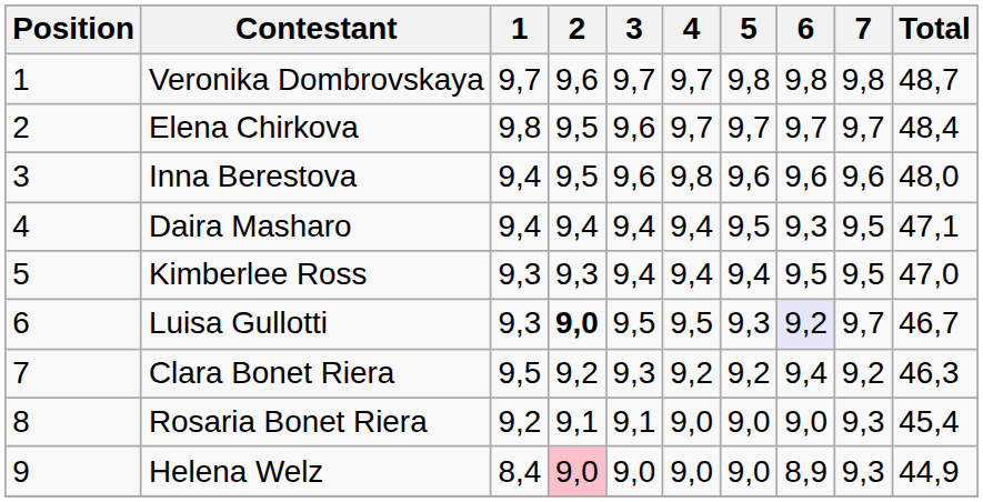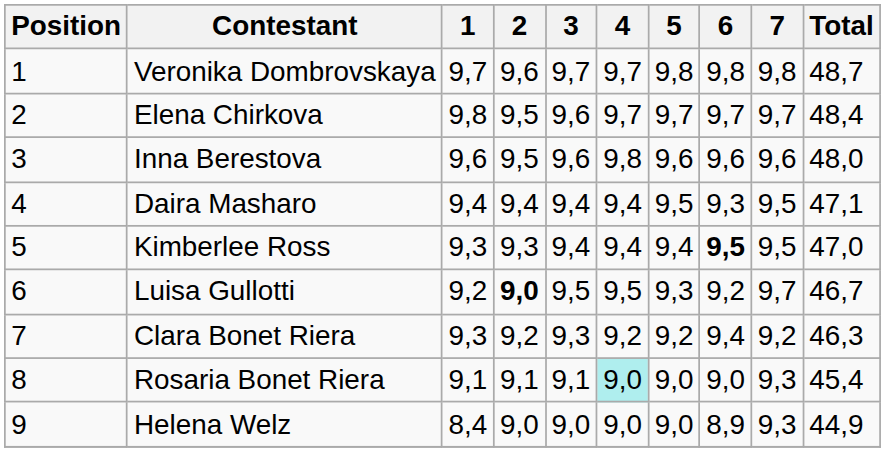 <table class="wikitable">
 <tr>
 <th>Position</th>
 <th>Contestant</th>
 <th>1</th>
 <th>2</th>
 <th>3</th>
 <th>4</th>
 <th>5</th>
 <th>6</th>
 <th>7</th>
 <th>Total</th>
 </tr>
 <tr>
 <td>1</td>
 <td>Veronika Dombrovskaya </td>
 <td>9,7</td>
 <td>9,6</td>
 <td>9,7</td>
 <td>9,7</td>
 <td>9,8</td>
 <td>9,8</td>
 <td>9,8</td>
 <td>48,7</td>
 </tr>
 <tr>
 <td>2</td>
 <td>Elena Chirkova </td>
 <td>9,8</td>
 <td>9,5</td>
 <td>9,6</td>
 <td>9,7</td>
 <td>9,7</td>
 <td>9,7</td>
 <td>9,7</td>
 <td>48,4</td>
 </tr>
 <tr>
 <td>3</td>
 <td>Inna Berestova </td>
-<td>9,4</td>
+<td>9,6</td>
 <td>9,5</td>
 <td>9,6</td>
 <td>9,8</td>
 <td>9,6</td>
 <td>9,6</td>
 <td>9,6</td>
 <td>48,0</td>
 </tr>
 <tr>
 <td>4</td>
 <td>Daira Masharo </td>
 <td>9,4</td>
 <td>9,4</td>
 <td>9,4</td>
 <td>9,4</td>
 <td>9,5</td>
 <td>9,3</td>
 <td>9,5</td>
 <td>47,1</td>
 </tr>
 <tr>
 <td>5</td>
 <td>Kimberlee Ross </td>
 <td>9,3</td>
 <td>9,3</td>
 <td>9,4</td>
 <td>9,4</td>
 <td>9,4</td>
-<td>9,5</td>
+<td><strong>9,5</strong></td>
 <td>9,5</td>
 <td>47,0</td>
 </tr>
 <tr>
 <td>6</td>
 <td>Luisa Gullotti </td>
-<td>9,3</td>
+<td>9,2</td>
 <td><strong>9,0</strong></td>
 <td>9,5</td>
 <td>9,5</td>
 <td>9,3</td>
-<td style="background: lavender;">9,2</td>
+<td>9,2</td>
 <td>9,7</td>
 <td>46,7</td>
 </tr>
 <tr>
 <td>7</td>
 <td>Clara Bonet Riera </td>
-<td>9,5</td>
+<td>9,3</td>
 <td>9,2</td>
 <td>9,3</td>
 <td>9,2</td>
 <td>9,2</td>
 <td>9,4</td>
 <td>9,2</td>
 <td>46,3</td>
 </tr>
 <tr>
 <td>8</td>
 <td>Rosaria Bonet Riera </td>
-<td>9,2</td>
 <td>9,1</td>
 <td>9,1</td>
-<td>9,0</td>
+<td>9,1</td>
+<td style="background: paleturquoise;">9,0</td>
 <td>9,0</td>
 <td>9,0</td>
 <td>9,3</td>
 <td>45,4</td>
 </tr>
 <tr>
 <td>9</td>
 <td>Helena Welz </td>
 <td>8,4</td>
-<td style="background: pink;">9,0</td>
+<td>9,0</td>
 <td>9,0</td>
 <td>9,0</td>
 <td>9,0</td>
 <td>8,9</td>
 <td>9,3</td>
 <td>44,9</td>
 </tr>
 <tr>
 </tr>
 </table>
